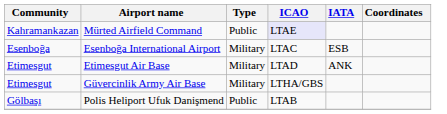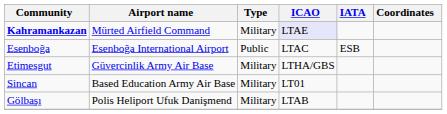 <table class="wikitable sortable" style="width:auto;">
 <tr>
 <th width="*"><strong>Community</strong>  </th>
 <th width="*"><strong>Airport name</strong>  </th>
 <th width="*"><strong>Type</strong>  </th>
 <th width="*"><strong><a href='#'>ICAO</a></strong>  </th>
 <th width="*"><strong><a href='#'>IATA</a></strong>  </th>
 <th width="*"><strong>Coordinates</strong>  </th>
 </tr>
 <tr>
-<td><a href='#'>Kahramankazan</a></td>
+<td><strong><a href='#'>Kahramankazan</a></strong></td>
 <td><a href='#'>Mürted Airfield Command</a></td>
-<td>Public</td>
+<td>Military</td>
 <td style="background: lavender;">LTAE</td>
 <td></td>
 <td></td>
 </tr>
 <tr>
 <td><a href='#'>Esenboğa</a></td>
 <td><a href='#'>Esenboğa International Airport</a></td>
-<td>Military</td>
+<td>Public</td>
 <td>LTAC</td>
 <td>ESB</td>
-<td></td>
-</tr>
-<tr>
-<td><a href='#'>Etimesgut</a></td>
-<td><a href='#'>Etimesgut Air Base</a></td>
-<td>Military</td>
-<td>LTAD</td>
-<td>ANK</td>
 <td></td>
 </tr>
 <tr>
 <td><a href='#'>Etimesgut</a></td>
 <td><a href='#'>Güvercinlik Army Air Base</a></td>
 <td>Military</td>
 <td>LTHA/GBS</td>
 <td></td>
 <td></td>
 </tr>
 <tr>
+<td><a href='#'>Sincan</a></td>
+<td>Based Education Army Air Base</td>
+<td>Military</td>
+<td>LT01</td>
+<td></td>
+<td></td>
+</tr>
+<tr>
 <td><a href='#'>Gölbaşı</a></td>
 <td>Polis Heliport Ufuk Danişmend</td>
-<td>Public</td>
+<td>Military</td>
 <td>LTAB</td>
 <td></td>
 <td></td>
 </tr>
 <tr>
 </tr>
 </table>
